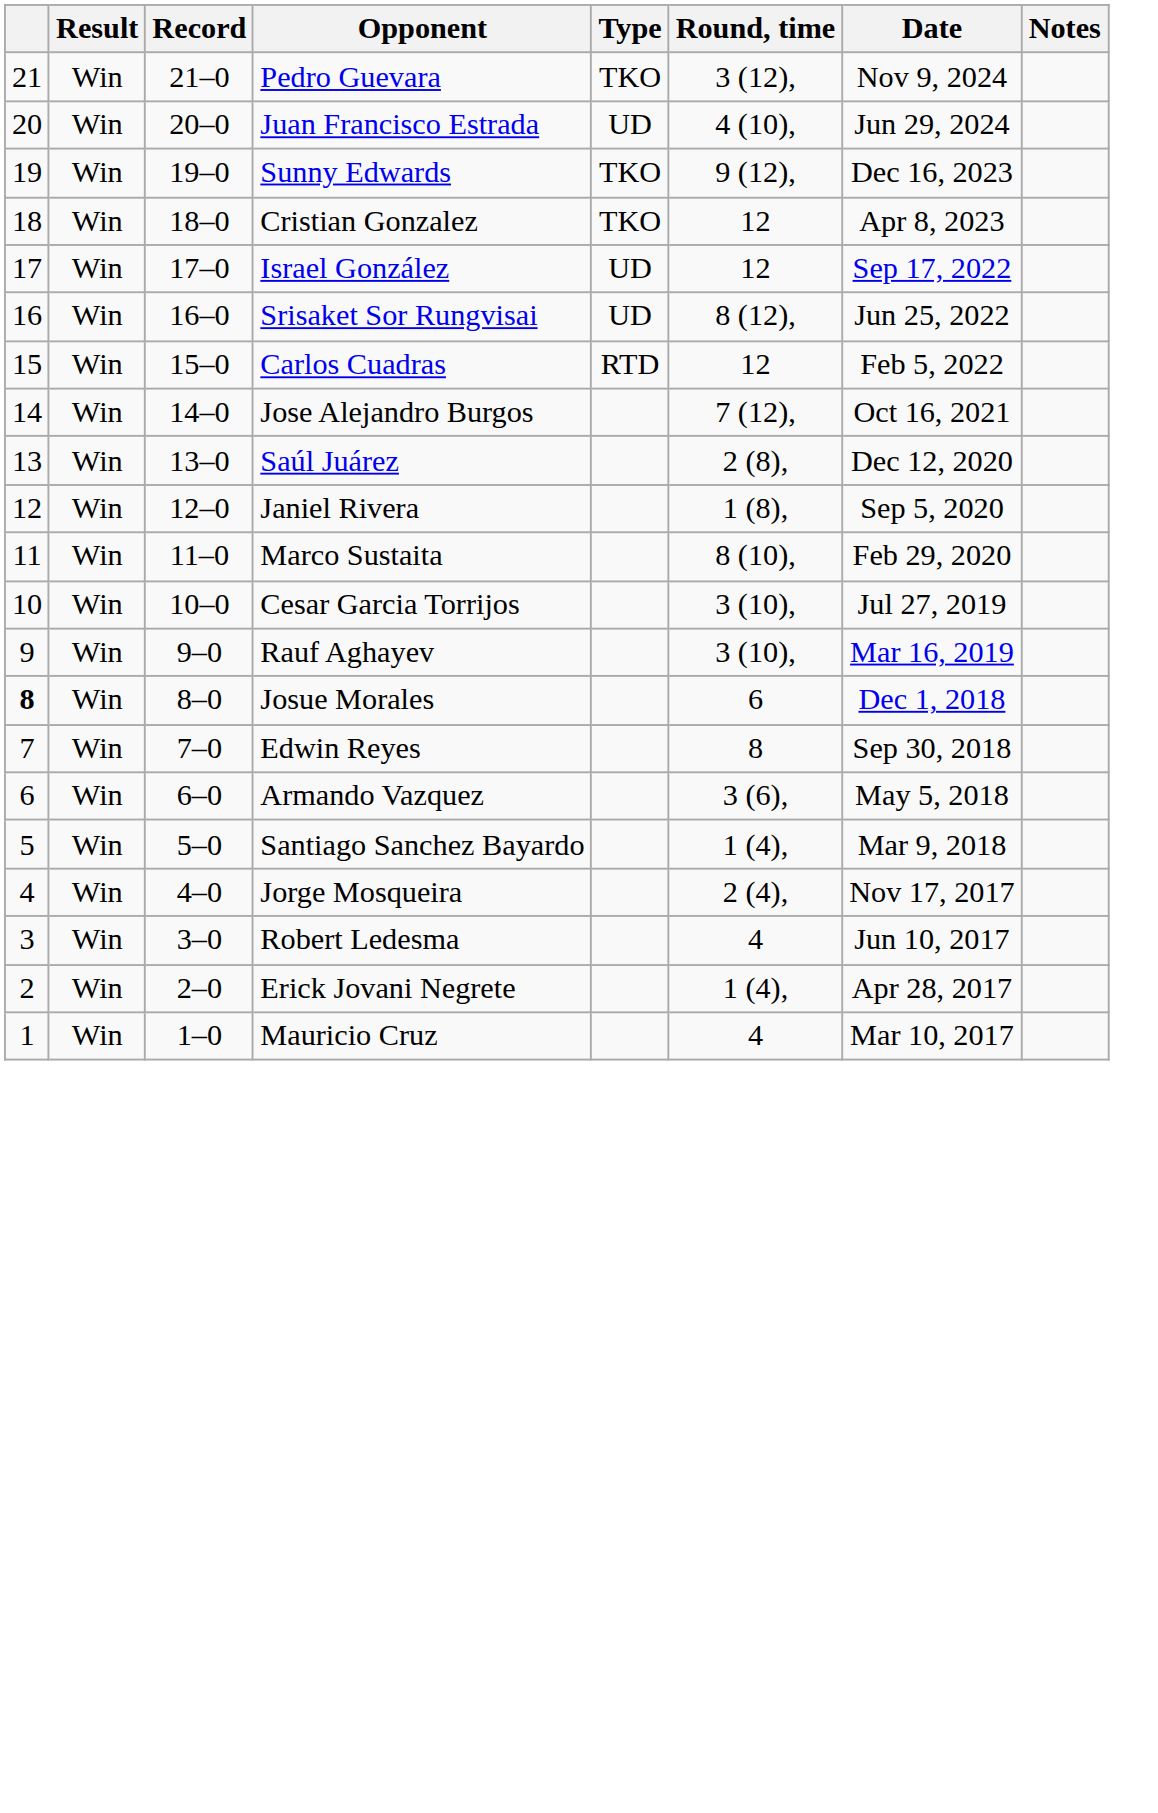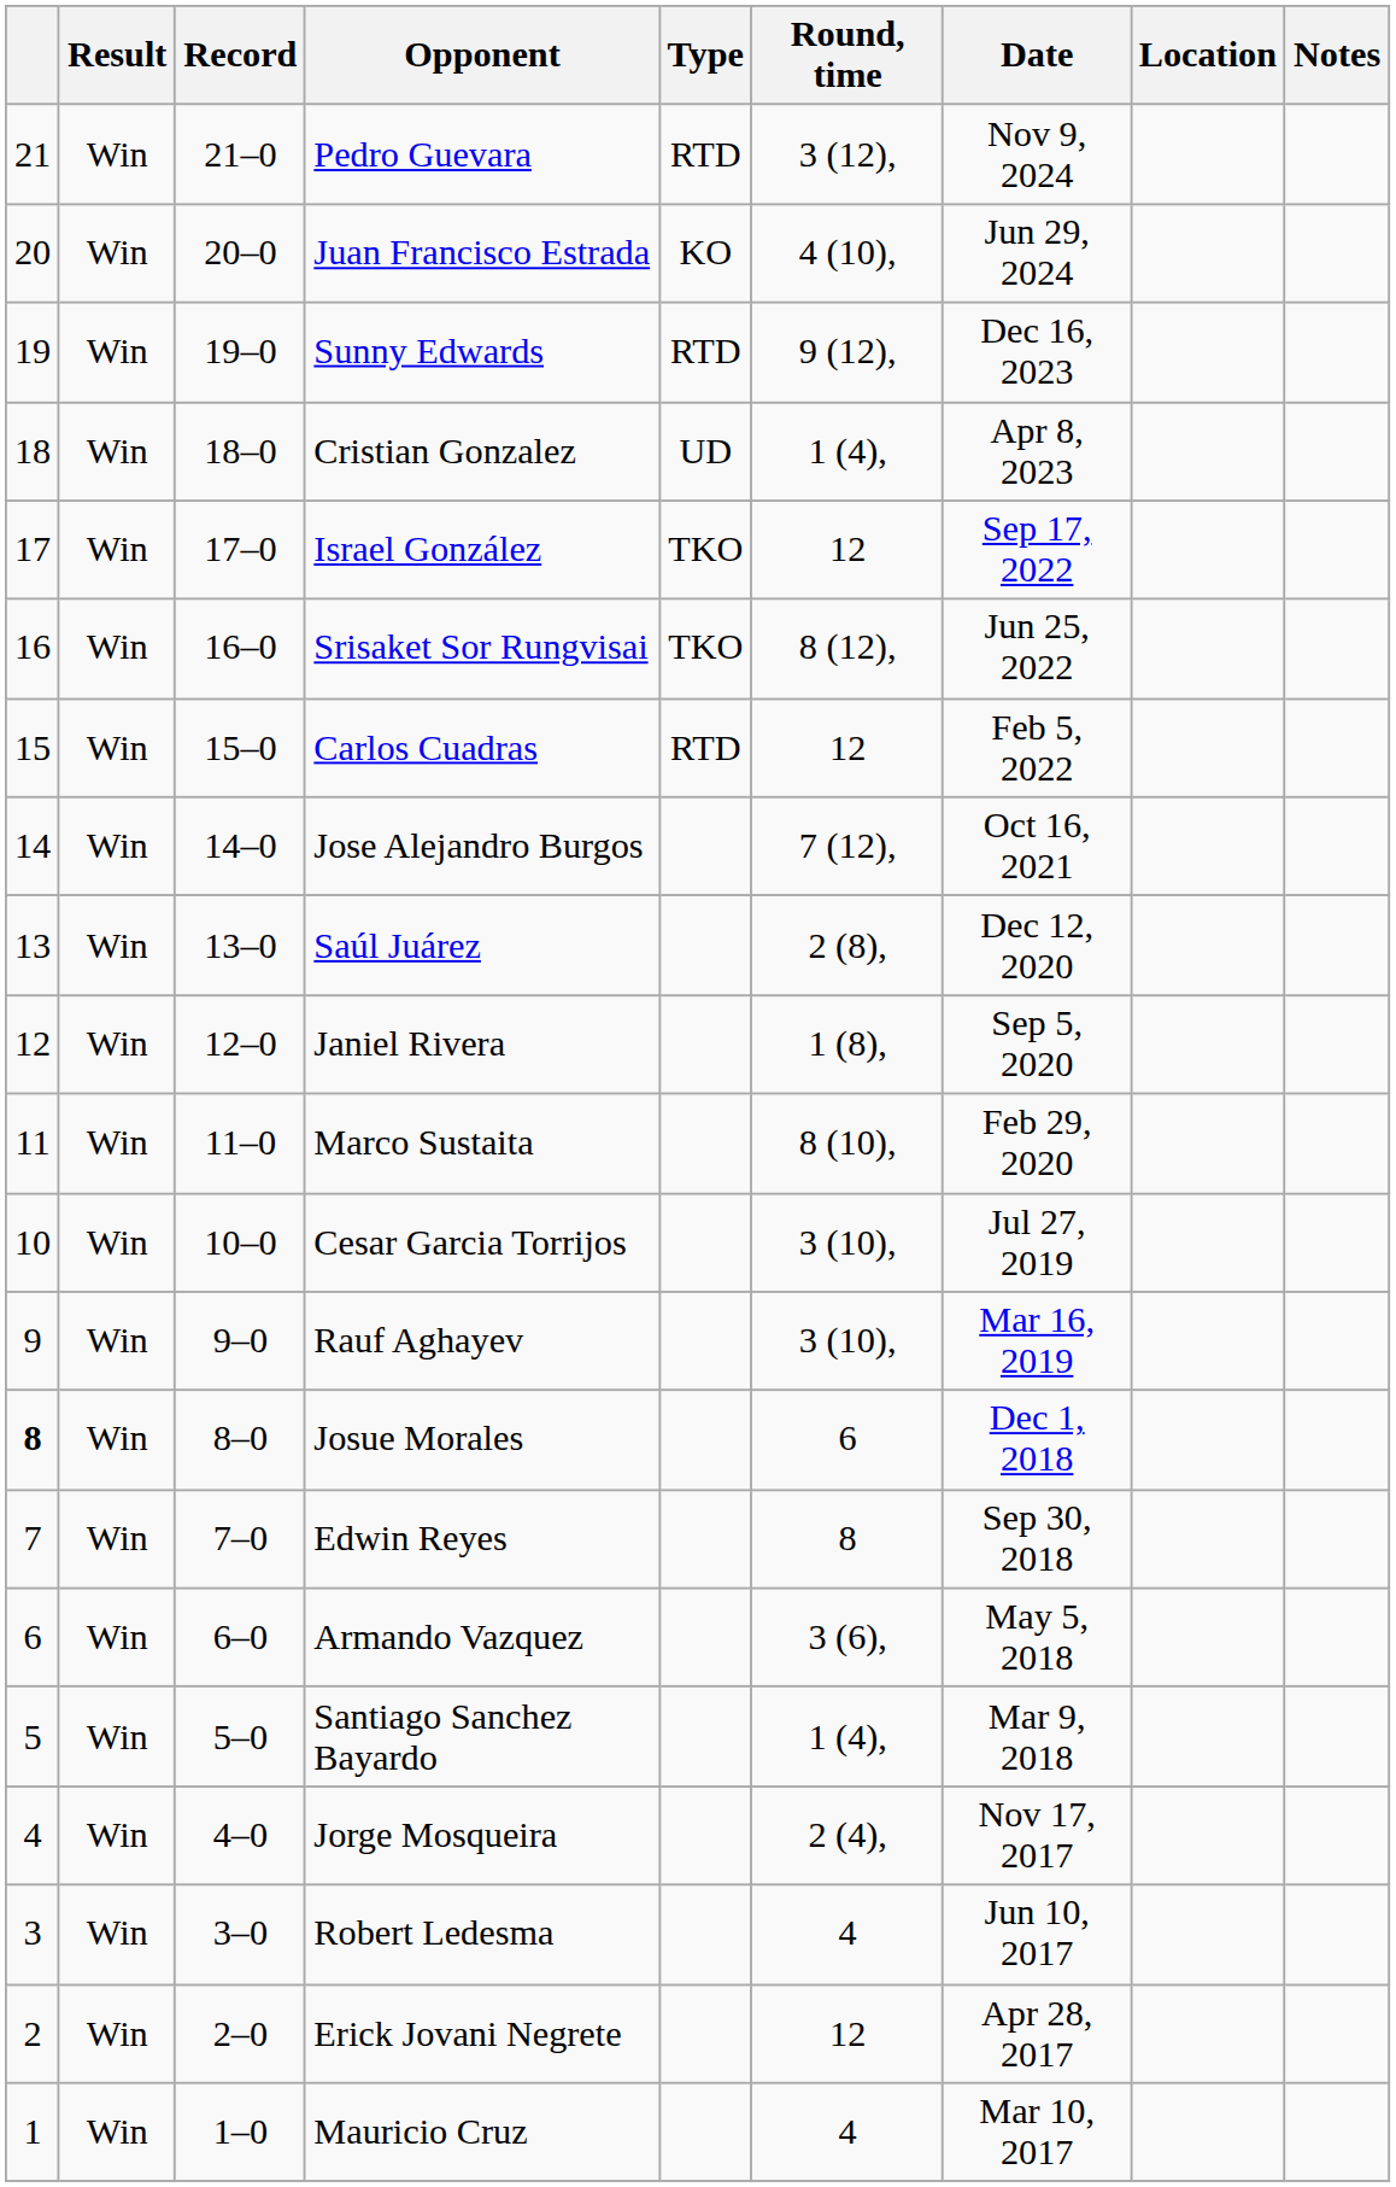 <table class=wikitable style=text-align:center>
 <tr>
 <th></th>
 <th>Result</th>
 <th>Record</th>
 <th>Opponent</th>
 <th>Type</th>
 <th>Round, time</th>
 <th>Date</th>
+<th>Location</th>
 <th>Notes</th>
 </tr>
 <tr>
 <td>21</td>
 <td>Win</td>
 <td>21–0</td>
 <td align=left><a href='#'>Pedro Guevara</a></td>
-<td>TKO</td>
+<td>RTD</td>
 <td>3 (12), </td>
 <td>Nov 9, 2024</td>
+<td align=left></td>
 <td align=left></td>
 </tr>
 <tr>
 <td>20</td>
 <td>Win</td>
 <td>20–0</td>
 <td align=left><a href='#'>Juan Francisco Estrada</a></td>
-<td>UD</td>
+<td>KO</td>
 <td>4 (10), </td>
 <td>Jun 29, 2024</td>
+<td align=left></td>
 <td align=left></td>
 </tr>
 <tr>
 <td>19</td>
 <td>Win</td>
 <td>19–0</td>
 <td align=left><a href='#'>Sunny Edwards</a></td>
-<td>TKO</td>
+<td>RTD</td>
 <td>9 (12), </td>
 <td>Dec 16, 2023</td>
+<td align=left></td>
 <td align=left></td>
 </tr>
 <tr>
 <td>18</td>
 <td>Win</td>
 <td>18–0</td>
 <td align=left>Cristian Gonzalez</td>
-<td>TKO</td>
-<td>12</td>
+<td>UD</td>
+<td>1 (4), </td>
 <td>Apr 8, 2023</td>
+<td align=left></td>
 <td align=left></td>
 </tr>
 <tr>
 <td>17</td>
 <td>Win</td>
 <td>17–0</td>
 <td align=left><a href='#'>Israel González</a></td>
-<td>UD</td>
+<td>TKO</td>
 <td>12</td>
 <td><a href='#'>Sep 17, 2022</a></td>
+<td align=left></td>
 <td align=left></td>
 </tr>
 <tr>
 <td>16</td>
 <td>Win</td>
 <td>16–0</td>
 <td align=left><a href='#'>Srisaket Sor Rungvisai</a></td>
-<td>UD</td>
+<td>TKO</td>
 <td>8 (12), </td>
 <td>Jun 25, 2022</td>
+<td align=left></td>
 <td align=left></td>
 </tr>
 <tr>
 <td>15</td>
 <td>Win</td>
 <td>15–0</td>
 <td align=left><a href='#'>Carlos Cuadras</a></td>
 <td>RTD</td>
 <td>12</td>
 <td>Feb 5, 2022</td>
 <td align=left></td>
+<td align=left></td>
 </tr>
 <tr>
 <td>14</td>
 <td>Win</td>
 <td>14–0</td>
 <td align=left>Jose Alejandro Burgos</td>
 <td></td>
 <td>7 (12), </td>
 <td>Oct 16, 2021</td>
+<td align=left></td>
 <td align=left></td>
 </tr>
 <tr>
 <td>13</td>
 <td>Win</td>
 <td>13–0</td>
 <td align=left><a href='#'>Saúl Juárez</a></td>
 <td></td>
 <td>2 (8), </td>
 <td>Dec 12, 2020</td>
 <td align=left></td>
+<td align=left></td>
 </tr>
 <tr>
 <td>12</td>
 <td>Win</td>
 <td>12–0</td>
 <td align=left>Janiel Rivera</td>
 <td></td>
 <td>1 (8), </td>
 <td>Sep 5, 2020</td>
+<td align=left></td>
 <td align=left></td>
 </tr>
 <tr>
 <td>11</td>
 <td>Win</td>
 <td>11–0</td>
 <td align=left>Marco Sustaita</td>
 <td></td>
 <td>8 (10), </td>
 <td>Feb 29, 2020</td>
 <td align=left></td>
+<td align=left></td>
 </tr>
 <tr>
 <td>10</td>
 <td>Win</td>
 <td>10–0</td>
 <td align=left>Cesar Garcia Torrijos</td>
 <td></td>
 <td>3 (10), </td>
 <td>Jul 27, 2019</td>
+<td align=left></td>
 <td align=left></td>
 </tr>
 <tr>
 <td>9</td>
 <td>Win</td>
 <td>9–0</td>
 <td align=left>Rauf Aghayev</td>
 <td></td>
 <td>3 (10), </td>
 <td><a href='#'>Mar 16, 2019</a></td>
 <td align=left></td>
+<td align=left></td>
 </tr>
 <tr>
 <td><strong>8</strong></td>
 <td>Win</td>
 <td>8–0</td>
 <td align=left>Josue Morales</td>
 <td></td>
 <td>6</td>
 <td><a href='#'>Dec 1, 2018</a></td>
+<td align=left></td>
 <td align=left></td>
 </tr>
 <tr>
 <td>7</td>
 <td>Win</td>
 <td>7–0</td>
 <td align=left>Edwin Reyes</td>
 <td></td>
 <td>8</td>
 <td>Sep 30, 2018</td>
 <td align=left></td>
+<td align=left></td>
 </tr>
 <tr>
 <td>6</td>
 <td>Win</td>
 <td>6–0</td>
 <td align=left>Armando Vazquez</td>
 <td></td>
 <td>3 (6), </td>
 <td>May 5, 2018</td>
+<td align=left></td>
 <td align=left></td>
 </tr>
 <tr>
 <td>5</td>
 <td>Win</td>
 <td>5–0</td>
 <td align=left>Santiago Sanchez Bayardo</td>
 <td></td>
 <td>1 (4), </td>
 <td>Mar 9, 2018</td>
 <td align=left></td>
+<td align=left></td>
 </tr>
 <tr>
 <td>4</td>
 <td>Win</td>
 <td>4–0</td>
 <td align=left>Jorge Mosqueira</td>
 <td></td>
 <td>2 (4), </td>
 <td>Nov 17, 2017</td>
+<td align=left></td>
 <td align=left></td>
 </tr>
 <tr>
 <td>3</td>
 <td>Win</td>
 <td>3–0</td>
 <td align=left>Robert Ledesma</td>
 <td></td>
 <td>4</td>
 <td>Jun 10, 2017</td>
 <td align=left></td>
+<td align=left></td>
 </tr>
 <tr>
 <td>2</td>
 <td>Win</td>
 <td>2–0</td>
 <td align=left>Erick Jovani Negrete</td>
 <td></td>
-<td>1 (4), </td>
+<td>12</td>
 <td>Apr 28, 2017</td>
+<td align=left></td>
 <td align=left></td>
 </tr>
 <tr>
 <td>1</td>
 <td>Win</td>
 <td>1–0</td>
 <td align=left>Mauricio Cruz</td>
 <td></td>
 <td>4</td>
 <td>Mar 10, 2017</td>
 <td align=left></td>
+<td align=left></td>
 </tr>
 </table>
